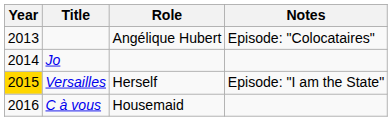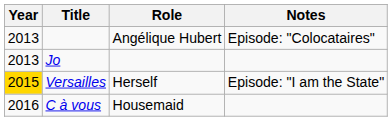 <table class="wikitable sortable">
 <tr>
 <th>Year</th>
 <th>Title</th>
 <th>Role</th>
 <th>Notes</th>
 </tr>
 <tr>
 <td>2013</td>
 <td><em></em></td>
 <td>Angélique Hubert</td>
 <td>Episode: "Colocataires"</td>
 </tr>
 <tr>
-<td>2014</td>
+<td>2013</td>
 <td><em><a href='#'>Jo</a></em></td>
 <td></td>
 <td></td>
 </tr>
 <tr>
 <td style="background: gold;">2015</td>
 <td><em><a href='#'>Versailles</a></em></td>
 <td>Herself</td>
 <td>Episode: "I am the State"</td>
 </tr>
 <tr>
 <td>2016</td>
 <td><em><a href='#'>C à vous</a></em></td>
 <td>Housemaid</td>
 <td></td>
 </tr>
 </table>
